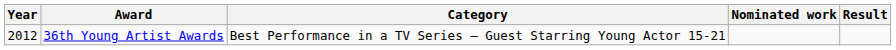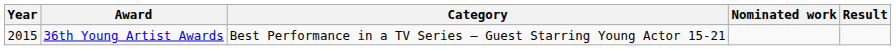 <table class="wikitable">
 <tr>
 <th>Year</th>
 <th>Award</th>
 <th>Category</th>
 <th>Nominated work</th>
 <th>Result</th>
 </tr>
 <tr>
-<td>2012</td>
+<td>2015</td>
 <td><a href='#'>36th Young Artist Awards</a></td>
 <td>Best Performance in a TV Series – Guest Starring Young Actor 15-21</td>
 <td></td>
 <td></td>
 </tr>
 </table>
